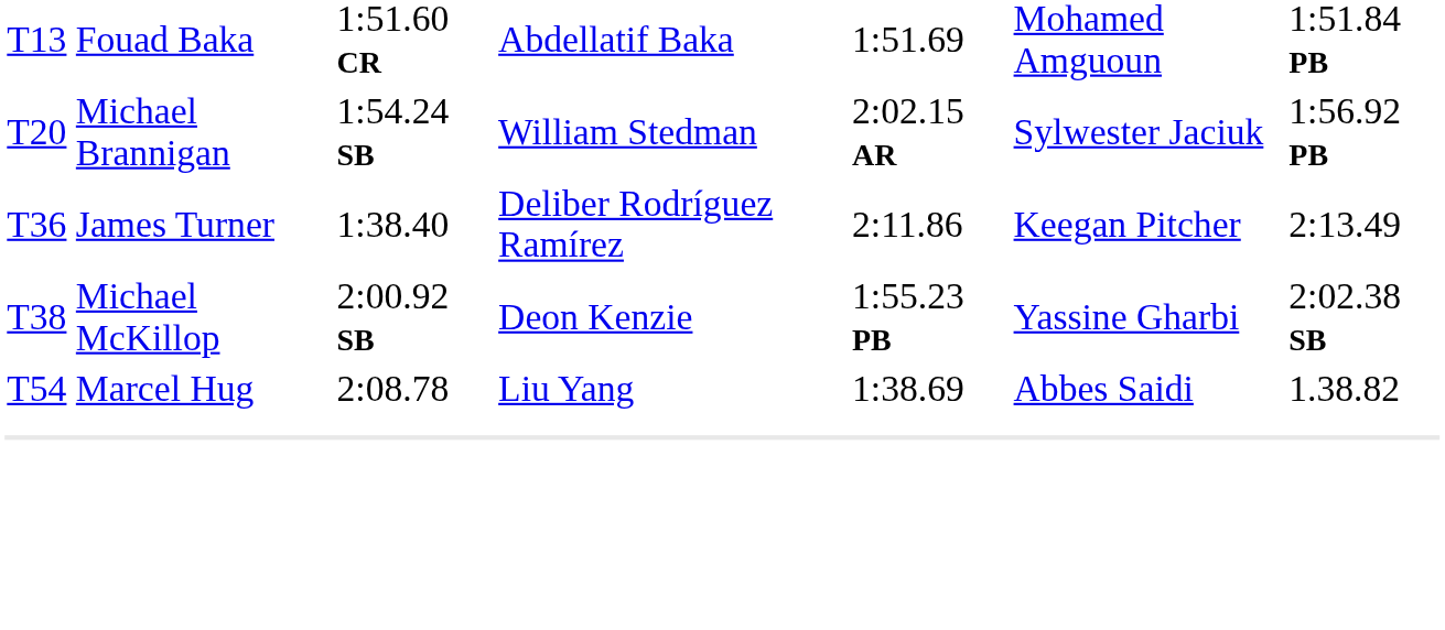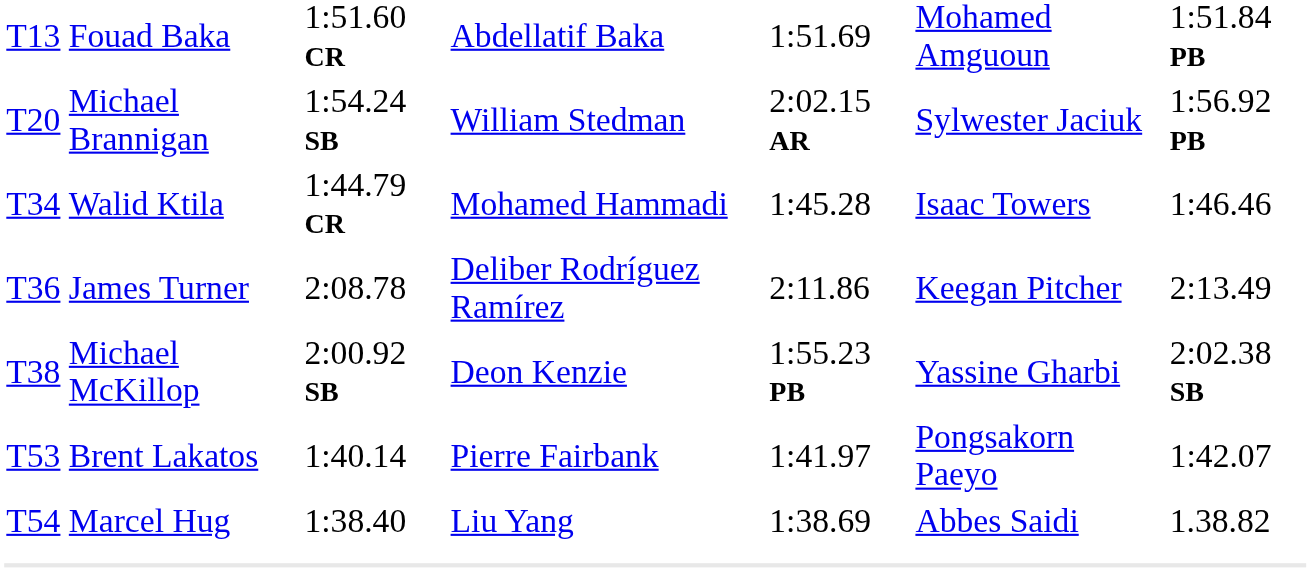 <table>
 <tr>
 <td><a href='#'>T13</a></td>
 <td><a href='#'>Fouad Baka</a> <br> </td>
 <td>1:51.60 <small><strong>CR</strong></small></td>
 <td><a href='#'>Abdellatif Baka</a> <br> </td>
 <td>1:51.69</td>
 <td><a href='#'>Mohamed Amguoun</a> <br> </td>
 <td>1:51.84 <small><strong>PB</strong></small></td>
 </tr>
 <tr>
 <td><a href='#'>T20</a></td>
 <td><a href='#'>Michael Brannigan</a> <br> </td>
 <td>1:54.24 <small><strong>SB</strong></small></td>
 <td><a href='#'>William Stedman</a> <br> </td>
 <td>2:02.15 <small><strong>AR</strong></small></td>
 <td><a href='#'>Sylwester Jaciuk</a> <br> </td>
 <td>1:56.92 <small><strong>PB</strong></small></td>
 </tr>
 <tr>
+<td><a href='#'>T34</a></td>
+<td><a href='#'>Walid Ktila</a> <br> </td>
+<td>1:44.79 <small><strong>CR</strong></small></td>
+<td><a href='#'>Mohamed Hammadi</a> <br> </td>
+<td>1:45.28</td>
+<td><a href='#'>Isaac Towers</a> <br> </td>
+<td>1:46.46</td>
+</tr>
+<tr>
 <td><a href='#'>T36</a></td>
 <td><a href='#'>James Turner</a> <br> </td>
-<td>1:38.40</td>
+<td>2:08.78</td>
 <td><a href='#'>Deliber Rodríguez Ramírez</a> <br> </td>
 <td>2:11.86</td>
 <td><a href='#'>Keegan Pitcher</a> <br> </td>
 <td>2:13.49</td>
 </tr>
 <tr>
 <td><a href='#'>T38</a></td>
 <td><a href='#'>Michael McKillop</a> <br> </td>
 <td>2:00.92 <small><strong>SB</strong></small></td>
 <td><a href='#'>Deon Kenzie</a> <br> </td>
 <td>1:55.23 <small><strong>PB</strong></small></td>
 <td><a href='#'>Yassine Gharbi</a> <br> </td>
 <td>2:02.38 <small><strong>SB</strong></small></td>
 </tr>
 <tr>
+<td><a href='#'>T53</a></td>
+<td><a href='#'>Brent Lakatos</a> <br> </td>
+<td>1:40.14</td>
+<td><a href='#'>Pierre Fairbank</a> <br> </td>
+<td>1:41.97</td>
+<td><a href='#'>Pongsakorn Paeyo</a> <br> </td>
+<td>1:42.07</td>
+</tr>
+<tr>
 <td><a href='#'>T54</a></td>
 <td><a href='#'>Marcel Hug</a> <br> </td>
-<td>2:08.78</td>
+<td>1:38.40</td>
 <td><a href='#'>Liu Yang</a> <br> </td>
 <td>1:38.69</td>
 <td><a href='#'>Abbes Saidi</a> <br> </td>
 <td>1.38.82</td>
 </tr>
 <tr>
 </tr>
 <tr>
 <td colspan=7></td>
 </tr>
 <tr>
 </tr>
 <tr bgcolor= e8e8e8>
 <td colspan=7></td>
 </tr>
 </table>
